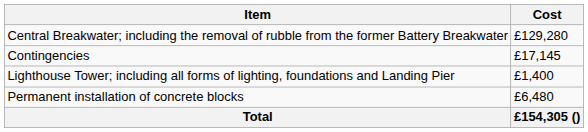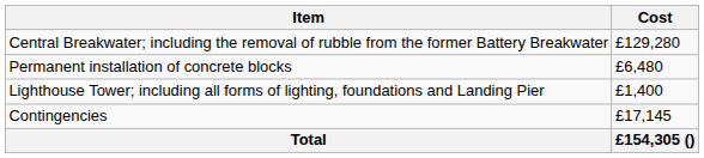 <table class="wikitable">
 <tr>
 <th>Item</th>
 <th>Cost</th>
 </tr>
 <tr>
 <td>Central Breakwater; including the removal of rubble from the former Battery Breakwater</td>
 <td>£129,280</td>
 </tr>
 <tr>
-<td>Contingencies</td>
-<td>£17,145</td>
+<td>Permanent installation of concrete blocks</td>
+<td>£6,480</td>
 </tr>
 <tr>
 <td>Lighthouse Tower; including all forms of lighting, foundations and Landing Pier</td>
 <td>£1,400</td>
 </tr>
 <tr>
-<td>Permanent installation of concrete blocks</td>
-<td>£6,480</td>
+<td>Contingencies</td>
+<td>£17,145</td>
 </tr>
 <tr>
 <th>Total</th>
 <th>£154,305 ()</th>
 </tr>
 </table>
